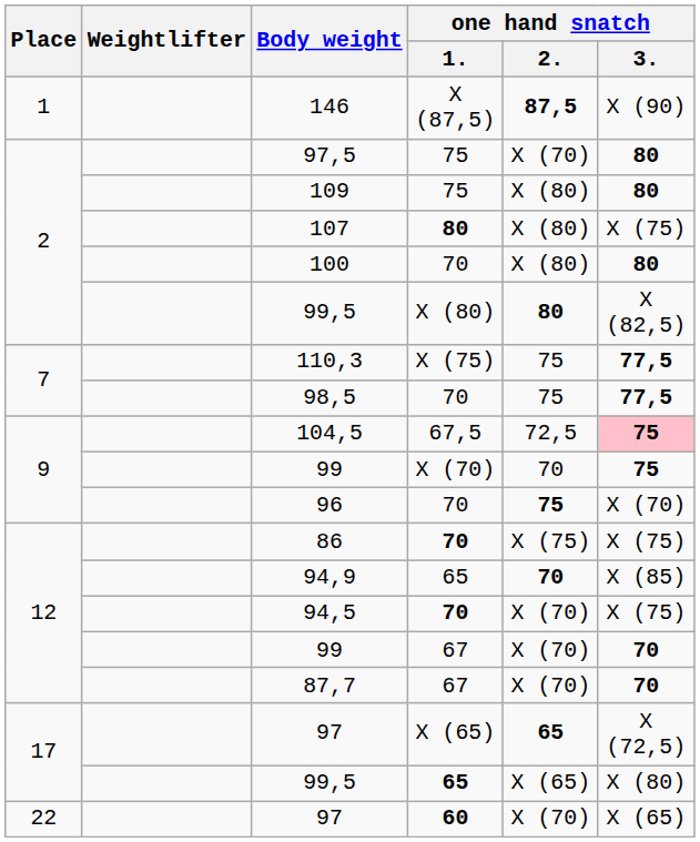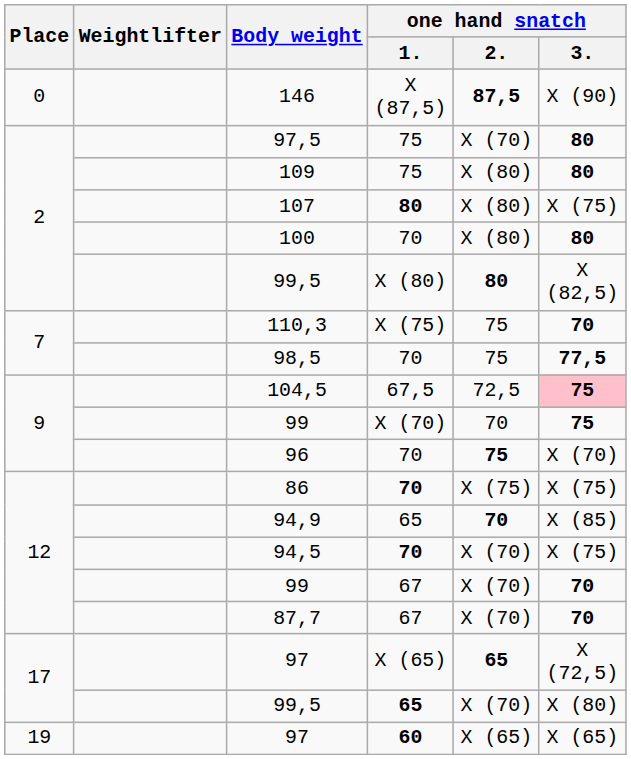 <table class=wikitable style="text-align:center">
 <tr>
 <th rowspan=2>Place</th>
 <th rowspan=2>Weightlifter</th>
 <th rowspan=2><a href='#'>Body weight</a></th>
 <th colspan=3>one hand <a href='#'>snatch</a></th>
 </tr>
 <tr>
 <th align=center width=50>1.</th>
 <th align=center width=50>2.</th>
 <th align=center width=50>3.</th>
 </tr>
 <tr>
-<td>1</td>
+<td>0</td>
 <td align=left></td>
 <td>146</td>
 <td>X (87,5)</td>
 <td><strong>87,5</strong></td>
 <td>X (90)</td>
 </tr>
 <tr>
 <td rowspan=5>2</td>
 <td align=left></td>
 <td>97,5</td>
 <td>75</td>
 <td>X (70)</td>
 <td><strong>80</strong></td>
 </tr>
 <tr>
 <td align=left></td>
 <td>109</td>
 <td>75</td>
 <td>X (80)</td>
 <td><strong>80</strong></td>
 </tr>
 <tr>
 <td align=left></td>
 <td>107</td>
 <td><strong>80</strong></td>
 <td>X (80)</td>
 <td>X (75)</td>
 </tr>
 <tr>
 <td align=left></td>
 <td>100</td>
 <td>70</td>
 <td>X (80)</td>
 <td><strong>80</strong></td>
 </tr>
 <tr>
 <td align=left></td>
 <td>99,5</td>
 <td>X (80)</td>
 <td><strong>80</strong></td>
 <td>X (82,5)</td>
 </tr>
 <tr>
 <td rowspan=2>7</td>
 <td align=left></td>
 <td>110,3</td>
 <td>X (75)</td>
 <td>75</td>
-<td><strong>77,5</strong></td>
+<td><strong>70</strong></td>
 </tr>
 <tr>
 <td align=left></td>
 <td>98,5</td>
 <td>70</td>
 <td>75</td>
 <td><strong>77,5</strong></td>
 </tr>
 <tr>
 <td rowspan=3>9</td>
 <td align=left></td>
 <td>104,5</td>
 <td>67,5</td>
 <td>72,5</td>
 <td style="background: pink;"><strong>75</strong></td>
 </tr>
 <tr>
 <td align=left></td>
 <td>99</td>
 <td>X (70)</td>
 <td>70</td>
 <td><strong>75</strong></td>
 </tr>
 <tr>
 <td align=left></td>
 <td>96</td>
 <td>70</td>
 <td><strong>75</strong></td>
 <td>X (70)</td>
 </tr>
 <tr>
 <td rowspan=5>12</td>
 <td align=left></td>
 <td>86</td>
 <td><strong>70</strong></td>
 <td>X (75)</td>
 <td>X (75)</td>
 </tr>
 <tr>
 <td align=left></td>
 <td>94,9</td>
 <td>65</td>
 <td><strong>70</strong></td>
 <td>X (85)</td>
 </tr>
 <tr>
 <td align=left></td>
 <td>94,5</td>
 <td><strong>70</strong></td>
 <td>X (70)</td>
 <td>X (75)</td>
 </tr>
 <tr>
 <td align=left></td>
 <td>99</td>
 <td>67</td>
 <td>X (70)</td>
 <td><strong>70</strong></td>
 </tr>
 <tr>
 <td align=left></td>
 <td>87,7</td>
 <td>67</td>
 <td>X (70)</td>
 <td><strong>70</strong></td>
 </tr>
 <tr>
 <td rowspan=2>17</td>
 <td align=left></td>
 <td>97</td>
 <td>X (65)</td>
 <td><strong>65</strong></td>
 <td>X (72,5)</td>
 </tr>
 <tr>
 <td align=left></td>
 <td>99,5</td>
 <td><strong>65</strong></td>
-<td>X (65)</td>
+<td>X (70)</td>
 <td>X (80)</td>
 </tr>
 <tr>
-<td>22</td>
+<td>19</td>
 <td align=left></td>
 <td>97</td>
 <td><strong>60</strong></td>
-<td>X (70)</td>
+<td>X (65)</td>
 <td>X (65)</td>
 </tr>
 </table>
